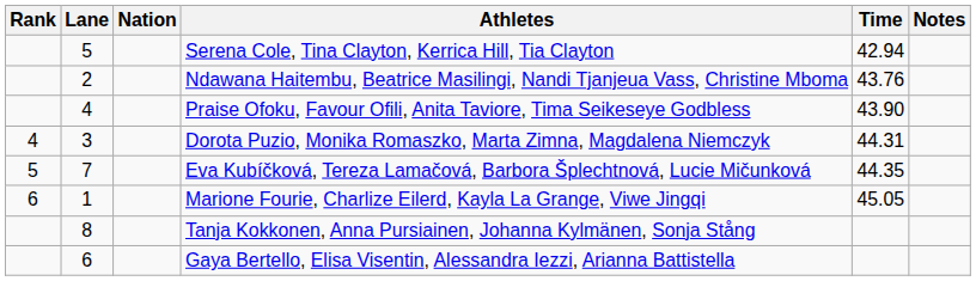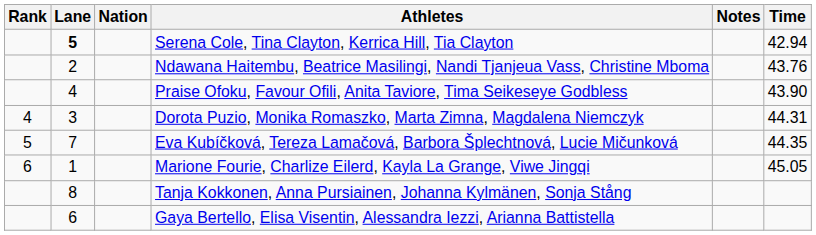 <table class="wikitable sortable" style="text-align:center">
 <tr>
 <th>Rank</th>
 <th>Lane</th>
 <th>Nation</th>
 <th>Athletes</th>
+<th>Notes</th>
 <th>Time</th>
-<th>Notes</th>
 </tr>
 <tr>
 <td></td>
-<td>5</td>
+<td><strong>5</strong></td>
 <td align=left></td>
 <td align=left><a href='#'>Serena Cole</a>, <a href='#'>Tina Clayton</a>, <a href='#'>Kerrica Hill</a>, <a href='#'>Tia Clayton</a></td>
+<td></td>
 <td>42.94</td>
-<td></td>
 </tr>
 <tr>
 <td></td>
 <td>2</td>
 <td align=left></td>
 <td align=left><a href='#'>Ndawana Haitembu</a>, <a href='#'>Beatrice Masilingi</a>, <a href='#'>Nandi Tjanjeua Vass</a>, <a href='#'>Christine Mboma</a></td>
+<td> </td>
 <td>43.76</td>
-<td> </td>
 </tr>
 <tr>
 <td></td>
 <td>4</td>
 <td align=left></td>
 <td align=left><a href='#'>Praise Ofoku</a>, <a href='#'>Favour Ofili</a>, <a href='#'>Anita Taviore</a>, <a href='#'>Tima Seikeseye Godbless</a></td>
+<td></td>
 <td>43.90</td>
-<td></td>
 </tr>
 <tr>
 <td>4</td>
 <td>3</td>
 <td align=left></td>
 <td align=left><a href='#'>Dorota Puzio</a>, <a href='#'>Monika Romaszko</a>, <a href='#'>Marta Zimna</a>, <a href='#'>Magdalena Niemczyk</a></td>
+<td></td>
 <td>44.31</td>
-<td></td>
 </tr>
 <tr>
 <td>5</td>
 <td>7</td>
 <td align=left></td>
 <td align=left><a href='#'>Eva Kubíčková</a>, <a href='#'>Tereza Lamačová</a>, <a href='#'>Barbora Šplechtnová</a>, <a href='#'>Lucie Mičunková</a></td>
+<td></td>
 <td>44.35</td>
-<td></td>
 </tr>
 <tr>
 <td>6</td>
 <td>1</td>
 <td align=left></td>
 <td align=left><a href='#'>Marione Fourie</a>, <a href='#'>Charlize Eilerd</a>, <a href='#'>Kayla La Grange</a>, <a href='#'>Viwe Jingqi</a></td>
+<td></td>
 <td>45.05</td>
-<td></td>
 </tr>
 <tr>
 <td></td>
 <td>8</td>
 <td align=left></td>
 <td align=left><a href='#'>Tanja Kokkonen</a>, <a href='#'>Anna Pursiainen</a>, <a href='#'>Johanna Kylmänen</a>, <a href='#'>Sonja Stång</a></td>
 <td></td>
 <td></td>
 </tr>
 <tr>
 <td></td>
 <td>6</td>
 <td align=left></td>
 <td align=left><a href='#'>Gaya Bertello</a>, <a href='#'>Elisa Visentin</a>, <a href='#'>Alessandra Iezzi</a>, <a href='#'>Arianna Battistella</a></td>
 <td></td>
 <td></td>
 </tr>
 </table>
